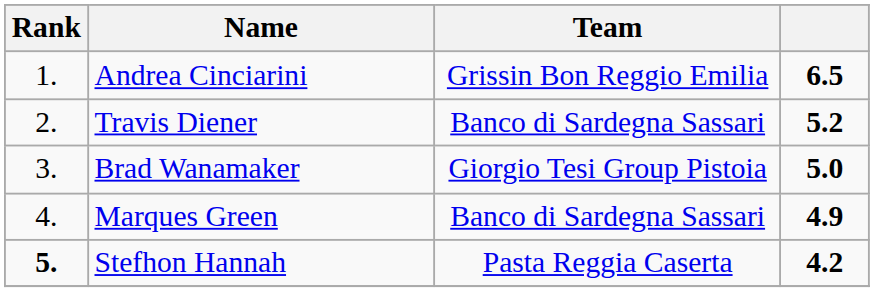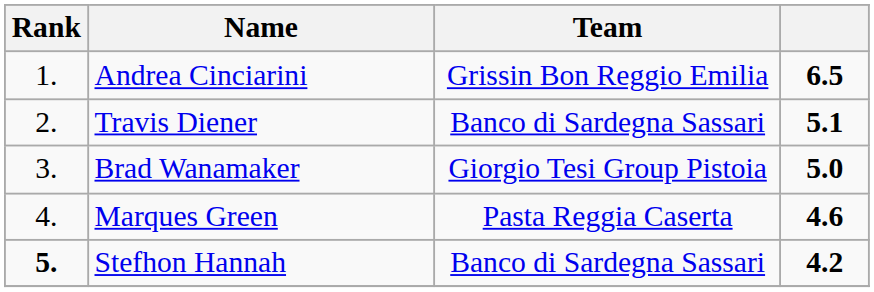 <table class="wikitable" style="text-align: center;">
 <tr>
 <th>Rank</th>
 <th width=180>Name</th>
 <th width=180>Team</th>
 <th width=40></th>
 </tr>
 <tr>
 <td>1.</td>
 <td align="left"> <a href='#'>Andrea Cinciarini</a></td>
 <td><a href='#'>Grissin Bon Reggio Emilia</a></td>
 <td><strong>6.5</strong></td>
 </tr>
 <tr>
 <td>2.</td>
 <td align="left"> <a href='#'>Travis Diener</a></td>
 <td><a href='#'>Banco di Sardegna Sassari</a></td>
-<td><strong>5.2</strong></td>
+<td><strong>5.1</strong></td>
 </tr>
 <tr>
 <td>3.</td>
 <td align="left"> <a href='#'>Brad Wanamaker</a></td>
 <td><a href='#'>Giorgio Tesi Group Pistoia</a></td>
 <td><strong>5.0</strong></td>
 </tr>
 <tr>
 <td>4.</td>
 <td align="left"> <a href='#'>Marques Green</a></td>
-<td><a href='#'>Banco di Sardegna Sassari</a></td>
-<td><strong>4.9</strong></td>
+<td><a href='#'>Pasta Reggia Caserta</a></td>
+<td><strong>4.6</strong></td>
 </tr>
 <tr>
 <td><strong>5.</strong></td>
 <td align="left"> <a href='#'>Stefhon Hannah</a></td>
-<td><a href='#'>Pasta Reggia Caserta</a></td>
+<td><a href='#'>Banco di Sardegna Sassari</a></td>
 <td><strong>4.2</strong></td>
 </tr>
 <tr>
 </tr>
 </table>
